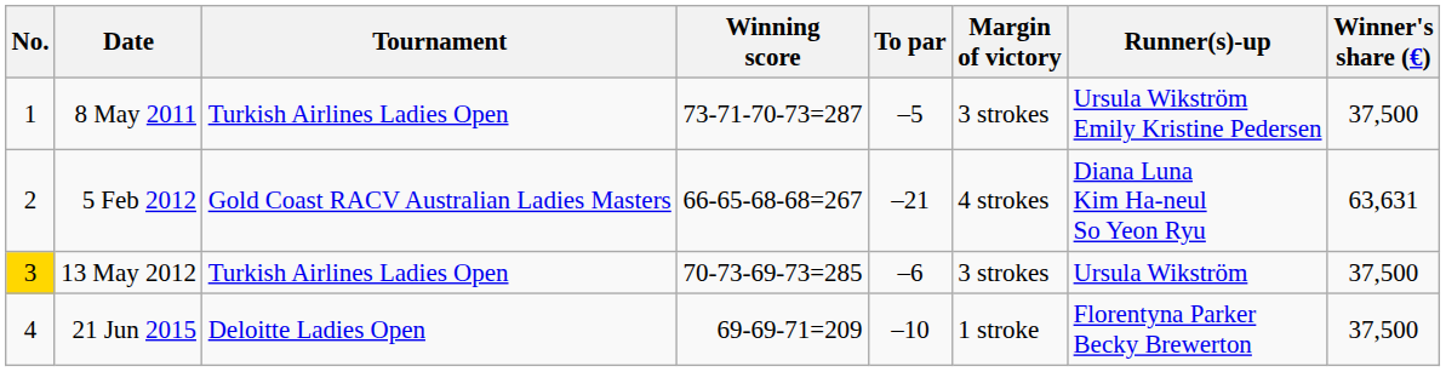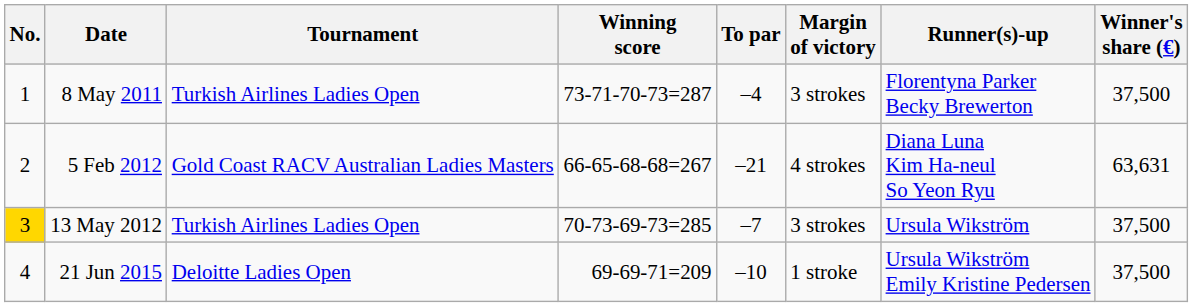 <table class="wikitable" style="font-size:95%;">
 <tr>
 <th>No.</th>
 <th>Date</th>
 <th>Tournament</th>
 <th>Winning<br>score</th>
 <th>To par</th>
 <th>Margin<br>of victory</th>
 <th>Runner(s)-up</th>
 <th>Winner's<br>share (<a href='#'>€</a>)</th>
 </tr>
 <tr>
 <td align=center>1</td>
 <td align=right>8 May <a href='#'>2011</a></td>
 <td><a href='#'>Turkish Airlines Ladies Open</a></td>
 <td align=right>73-71-70-73=287</td>
-<td align=center>–5</td>
+<td align=center>–4</td>
 <td>3 strokes</td>
-<td> <a href='#'>Ursula Wikström</a><br> <a href='#'>Emily Kristine Pedersen</a></td>
+<td> <a href='#'>Florentyna Parker</a><br> <a href='#'>Becky Brewerton</a></td>
 <td align=center>37,500</td>
 </tr>
 <tr>
 <td align=center>2</td>
 <td align=right>5 Feb <a href='#'>2012</a></td>
 <td><a href='#'>Gold Coast RACV Australian Ladies Masters</a></td>
 <td align=right>66-65-68-68=267</td>
 <td align=center>–21</td>
 <td>4 strokes</td>
 <td> <a href='#'>Diana Luna</a><br> <a href='#'>Kim Ha-neul</a><br> <a href='#'>So Yeon Ryu</a></td>
 <td align=center>63,631</td>
 </tr>
 <tr>
 <td align=center style="background: gold;">3</td>
 <td align=right>13 May 2012</td>
 <td><a href='#'>Turkish Airlines Ladies Open</a></td>
 <td align=right>70-73-69-73=285</td>
-<td align=center>–6</td>
+<td align=center>–7</td>
 <td>3 strokes</td>
 <td> <a href='#'>Ursula Wikström</a></td>
 <td align=center>37,500</td>
 </tr>
 <tr>
 <td align=center>4</td>
 <td align=right>21 Jun <a href='#'>2015</a></td>
 <td><a href='#'>Deloitte Ladies Open</a></td>
 <td align=right>69-69-71=209</td>
 <td align=center>–10</td>
 <td>1 stroke</td>
-<td> <a href='#'>Florentyna Parker</a><br> <a href='#'>Becky Brewerton</a></td>
+<td> <a href='#'>Ursula Wikström</a><br> <a href='#'>Emily Kristine Pedersen</a></td>
 <td align=center>37,500</td>
 </tr>
 </table>
